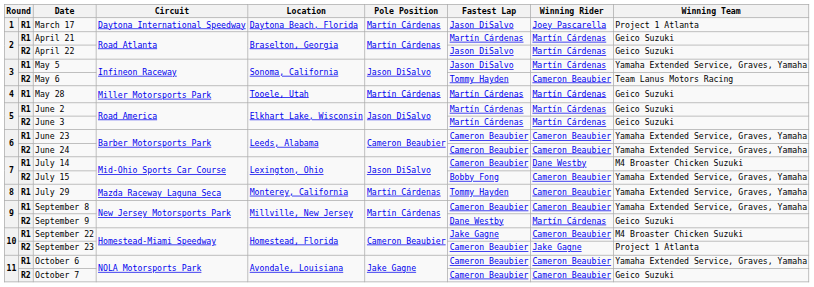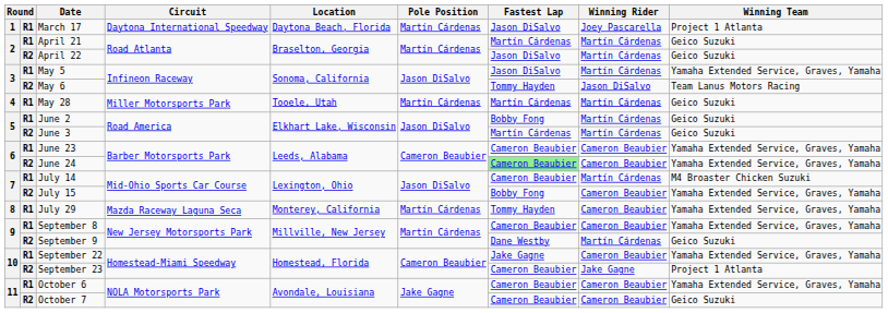 <table class="wikitable" style="font-size: 85%">
 <tr>
 <th colspan=2>Round</th>
 <th>Date</th>
 <th>Circuit</th>
 <th>Location</th>
 <th>Pole Position</th>
 <th>Fastest Lap</th>
 <th>Winning Rider</th>
 <th>Winning Team</th>
 </tr>
 <tr>
 <th>1</th>
 <th>R1</th>
 <td>March 17</td>
 <td><a href='#'>Daytona International Speedway</a></td>
 <td><a href='#'>Daytona Beach, Florida</a></td>
 <td> <a href='#'>Martín Cárdenas</a></td>
 <td> <a href='#'>Jason DiSalvo</a></td>
 <td> <a href='#'>Joey Pascarella</a></td>
 <td>Project 1 Atlanta</td>
 </tr>
 <tr>
 <th rowspan=2>2</th>
 <th>R1</th>
 <td>April 21</td>
 <td rowspan=2><a href='#'>Road Atlanta</a></td>
 <td rowspan=2><a href='#'>Braselton, Georgia</a></td>
 <td rowspan=2> <a href='#'>Martín Cárdenas</a></td>
 <td> <a href='#'>Martín Cárdenas</a></td>
 <td> <a href='#'>Martín Cárdenas</a></td>
 <td>Geico Suzuki</td>
 </tr>
 <tr>
 <th>R2</th>
 <td>April 22</td>
 <td> <a href='#'>Jason DiSalvo</a></td>
 <td> <a href='#'>Martín Cárdenas</a></td>
 <td>Geico Suzuki</td>
 </tr>
 <tr>
 <th rowspan=2>3</th>
 <th>R1</th>
 <td>May 5</td>
 <td rowspan=2><a href='#'>Infineon Raceway</a></td>
 <td rowspan=2><a href='#'>Sonoma, California</a></td>
 <td rowspan=2> <a href='#'>Jason DiSalvo</a></td>
 <td> <a href='#'>Jason DiSalvo</a></td>
 <td> <a href='#'>Martín Cárdenas</a></td>
 <td>Yamaha Extended Service, Graves, Yamaha</td>
 </tr>
 <tr>
 <th>R2</th>
 <td>May 6</td>
 <td> <a href='#'>Tommy Hayden</a></td>
-<td> <a href='#'>Cameron Beaubier</a></td>
+<td> <a href='#'>Jason DiSalvo</a></td>
 <td>Team Lanus Motors Racing</td>
 </tr>
 <tr>
 <th>4</th>
 <th>R1</th>
 <td>May 28</td>
 <td><a href='#'>Miller Motorsports Park</a><sup></sup></td>
 <td><a href='#'>Tooele, Utah</a></td>
 <td> <a href='#'>Martín Cárdenas</a></td>
 <td> <a href='#'>Martín Cárdenas</a></td>
 <td> <a href='#'>Martín Cárdenas</a></td>
 <td>Geico Suzuki</td>
 </tr>
 <tr>
 <th rowspan=2>5</th>
 <th>R1</th>
 <td>June 2</td>
 <td rowspan=2><a href='#'>Road America</a></td>
 <td rowspan=2><a href='#'>Elkhart Lake, Wisconsin</a></td>
 <td rowspan=2> <a href='#'>Jason DiSalvo</a></td>
-<td> <a href='#'>Martín Cárdenas</a></td>
+<td> <a href='#'>Bobby Fong</a></td>
 <td> <a href='#'>Martín Cárdenas</a></td>
 <td>Geico Suzuki</td>
 </tr>
 <tr>
 <th>R2</th>
 <td>June 3</td>
 <td> <a href='#'>Martín Cárdenas</a></td>
 <td> <a href='#'>Martín Cárdenas</a></td>
 <td>Geico Suzuki</td>
 </tr>
 <tr>
 <th rowspan=2>6</th>
 <th>R1</th>
 <td>June 23</td>
 <td rowspan=2><a href='#'>Barber Motorsports Park</a></td>
 <td rowspan=2><a href='#'>Leeds, Alabama</a></td>
 <td rowspan=2> <a href='#'>Cameron Beaubier</a></td>
 <td> <a href='#'>Cameron Beaubier</a></td>
 <td> <a href='#'>Cameron Beaubier</a></td>
 <td>Yamaha Extended Service, Graves, Yamaha</td>
 </tr>
 <tr>
 <th>R2</th>
 <td>June 24</td>
-<td> <a href='#'>Cameron Beaubier</a></td>
+<td style="background: lightgreen;"> <a href='#'>Cameron Beaubier</a></td>
 <td> <a href='#'>Cameron Beaubier</a></td>
 <td>Yamaha Extended Service, Graves, Yamaha</td>
 </tr>
 <tr>
 <th rowspan=2>7</th>
 <th>R1</th>
 <td>July 14</td>
 <td rowspan=2><a href='#'>Mid-Ohio Sports Car Course</a></td>
 <td rowspan=2><a href='#'>Lexington, Ohio</a></td>
 <td rowspan=2> <a href='#'>Jason DiSalvo</a></td>
 <td> <a href='#'>Cameron Beaubier</a></td>
-<td> <a href='#'>Dane Westby</a></td>
+<td> <a href='#'>Martín Cárdenas</a></td>
 <td>M4 Broaster Chicken Suzuki</td>
 </tr>
 <tr>
 <th>R2</th>
 <td>July 15</td>
 <td> <a href='#'>Bobby Fong</a></td>
 <td> <a href='#'>Cameron Beaubier</a></td>
 <td>Yamaha Extended Service, Graves, Yamaha</td>
 </tr>
 <tr>
 <th>8</th>
 <th>R1</th>
 <td>July 29</td>
 <td><a href='#'>Mazda Raceway Laguna Seca</a><sup></sup></td>
 <td><a href='#'>Monterey, California</a></td>
 <td> <a href='#'>Martín Cárdenas</a></td>
 <td> <a href='#'>Tommy Hayden</a></td>
 <td> <a href='#'>Cameron Beaubier</a></td>
 <td>Yamaha Extended Service, Graves, Yamaha</td>
 </tr>
 <tr>
 <th rowspan=2>9</th>
 <th>R1</th>
 <td>September 8</td>
 <td rowspan=2><a href='#'>New Jersey Motorsports Park</a></td>
 <td rowspan=2><a href='#'>Millville, New Jersey</a></td>
 <td rowspan=2> <a href='#'>Martín Cárdenas</a></td>
 <td> <a href='#'>Cameron Beaubier</a></td>
 <td> <a href='#'>Cameron Beaubier</a></td>
 <td>Yamaha Extended Service, Graves, Yamaha</td>
 </tr>
 <tr>
 <th>R2</th>
 <td>September 9</td>
 <td> <a href='#'>Dane Westby</a></td>
 <td> <a href='#'>Martín Cárdenas</a></td>
 <td>Geico Suzuki</td>
 </tr>
 <tr>
 <th rowspan=2>10</th>
 <th>R1</th>
 <td>September 22</td>
 <td rowspan=2><a href='#'>Homestead-Miami Speedway</a></td>
 <td rowspan=2><a href='#'>Homestead, Florida</a></td>
 <td rowspan=2> <a href='#'>Cameron Beaubier</a></td>
 <td> <a href='#'>Jake Gagne</a></td>
 <td> <a href='#'>Cameron Beaubier</a></td>
-<td>M4 Broaster Chicken Suzuki</td>
+<td>Yamaha Extended Service, Graves, Yamaha</td>
 </tr>
 <tr>
 <th>R2</th>
 <td>September 23</td>
 <td> <a href='#'>Cameron Beaubier</a></td>
 <td> <a href='#'>Jake Gagne</a></td>
 <td>Project 1 Atlanta</td>
 </tr>
 <tr>
 <th rowspan=2>11</th>
 <th>R1</th>
 <td>October 6</td>
 <td rowspan=2><a href='#'>NOLA Motorsports Park</a></td>
 <td rowspan=2><a href='#'>Avondale, Louisiana</a></td>
 <td rowspan=2> <a href='#'>Jake Gagne</a></td>
 <td> <a href='#'>Cameron Beaubier</a></td>
 <td> <a href='#'>Cameron Beaubier</a></td>
 <td>Yamaha Extended Service, Graves, Yamaha</td>
 </tr>
 <tr>
 <th>R2</th>
 <td>October 7</td>
 <td> <a href='#'>Cameron Beaubier</a></td>
 <td> <a href='#'>Cameron Beaubier</a></td>
 <td>Geico Suzuki</td>
 </tr>
 </table>
